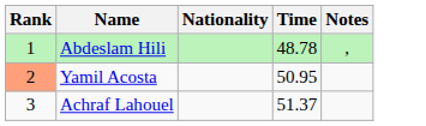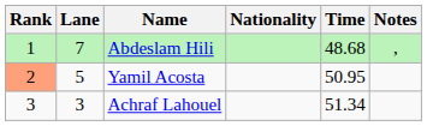 <table class="wikitable sortable" style="text-align:center">
 <tr>
 <th>Rank</th>
+<th>Lane</th>
 <th>Name</th>
 <th>Nationality</th>
 <th>Time</th>
 <th>Notes</th>
 </tr>
 <tr bgcolor=bbf3bb>
 <td>1</td>
+<td>7</td>
 <td align="left"><a href='#'>Abdeslam Hili</a></td>
 <td align="left"></td>
-<td>48.78</td>
+<td>48.68</td>
 <td>, </td>
 </tr>
 <tr>
 <td style="background: lightsalmon;">2</td>
+<td>5</td>
 <td align="left"><a href='#'>Yamil Acosta</a></td>
 <td align="left"></td>
 <td>50.95</td>
 <td></td>
 </tr>
 <tr>
 <td>3</td>
+<td>3</td>
 <td align="left"><a href='#'>Achraf Lahouel</a></td>
 <td align="left"></td>
-<td>51.37</td>
+<td>51.34</td>
 <td></td>
 </tr>
 </table>
